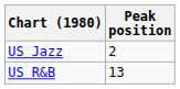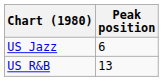 <table class="wikitable">
 <tr>
 <th>Chart (1980)</th>
 <th>Peak<br>position</th>
 </tr>
 <tr>
 <td><a href='#'>US Jazz</a></td>
-<td>2</td>
+<td>6</td>
 </tr>
 <tr>
 <td><a href='#'>US R&B</a></td>
 <td>13</td>
 </tr>
 </table>
